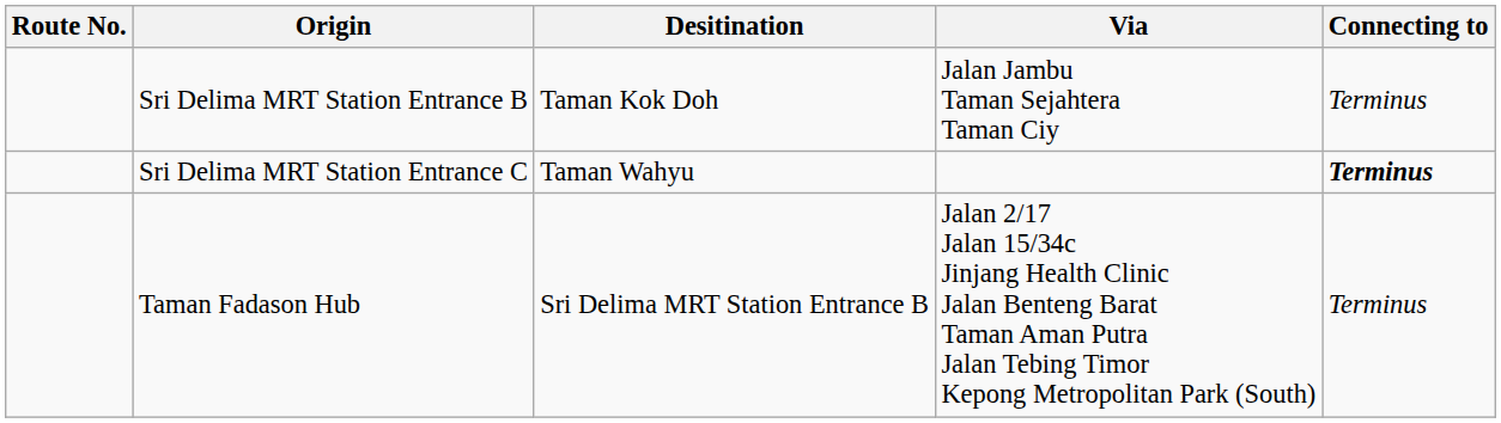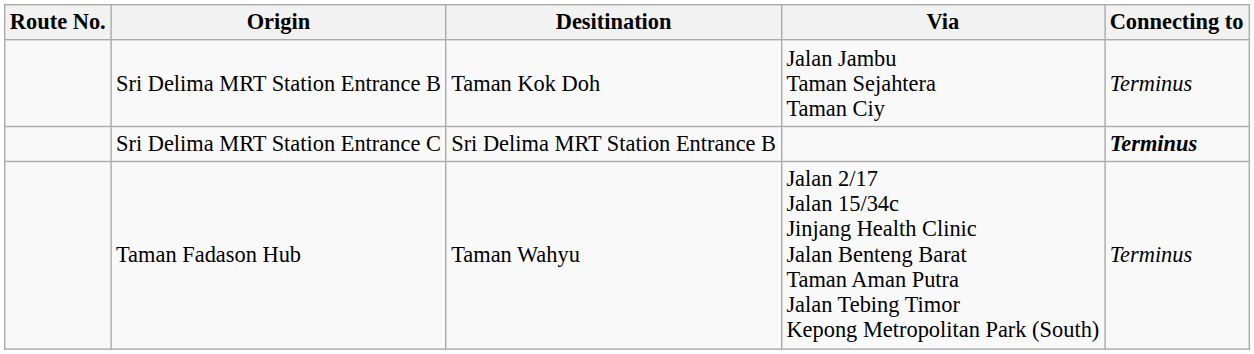 <table class="wikitable">
 <tr>
 <th>Route No.</th>
 <th>Origin</th>
 <th>Desitination</th>
 <th>Via</th>
 <th>Connecting to</th>
 </tr>
 <tr>
 <td></td>
 <td> Sri Delima MRT Station Entrance B</td>
 <td>Taman Kok Doh</td>
 <td>Jalan Jambu<br>Taman Sejahtera<br>Taman Ciy</td>
 <td><em>Terminus</em></td>
 </tr>
 <tr>
 <td></td>
 <td> Sri Delima MRT Station Entrance C</td>
-<td>Taman Wahyu</td>
+<td> Sri Delima MRT Station Entrance B</td>
 <td></td>
 <td><strong><em>Terminus</em></strong></td>
 </tr>
 <tr>
 <td></td>
 <td>Taman Fadason Hub</td>
-<td> Sri Delima MRT Station Entrance B</td>
+<td>Taman Wahyu</td>
 <td>Jalan 2/17<br>Jalan 15/34c<br>Jinjang Health Clinic<br>Jalan Benteng Barat<br>Taman Aman Putra<br>Jalan Tebing Timor<br>Kepong Metropolitan Park (South)</td>
 <td><em>Terminus</em></td>
 </tr>
 </table>
